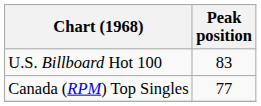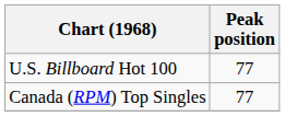 <table class="wikitable">
 <tr>
 <th align="left">Chart (1968)</th>
 <th align="center">Peak<br>position</th>
 </tr>
 <tr>
 <td align="left">U.S. <em>Billboard</em> Hot 100</td>
-<td align="center">83</td>
+<td align="center">77</td>
 </tr>
 <tr>
 <td>Canada (<a href='#'><em>RPM</em></a>) Top Singles</td>
 <td align="center">77</td>
 </tr>
 <tr>
 </tr>
 </table>
